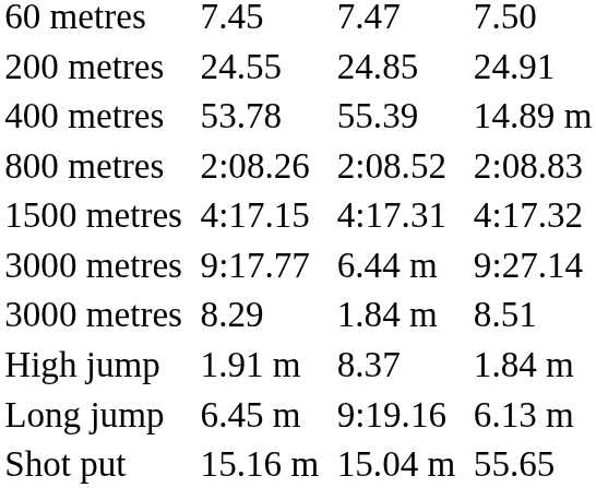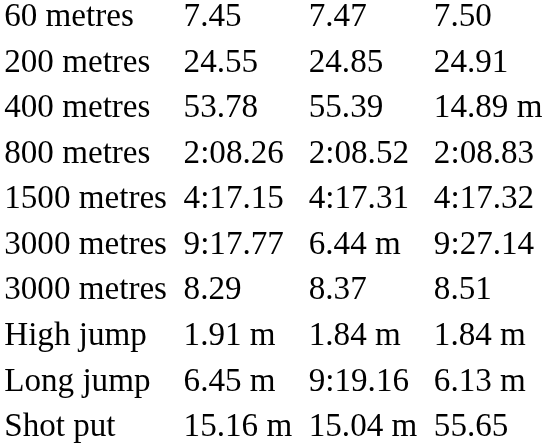 <table>
 <tr>
 <td>60 metres</td>
 <td></td>
 <td>7.45</td>
 <td></td>
 <td>7.47</td>
 <td></td>
 <td>7.50</td>
 </tr>
 <tr>
 <td>200 metres</td>
 <td></td>
 <td>24.55</td>
 <td></td>
 <td>24.85</td>
 <td></td>
 <td>24.91</td>
 </tr>
 <tr>
 <td>400 metres</td>
 <td></td>
 <td>53.78</td>
 <td></td>
 <td>55.39</td>
 <td></td>
 <td>14.89 m</td>
 </tr>
 <tr>
 <td>800 metres</td>
 <td></td>
 <td>2:08.26</td>
 <td></td>
 <td>2:08.52</td>
 <td></td>
 <td>2:08.83</td>
 </tr>
 <tr>
 <td>1500 metres</td>
 <td></td>
 <td>4:17.15</td>
 <td></td>
 <td>4:17.31</td>
 <td></td>
 <td>4:17.32</td>
 </tr>
 <tr>
 <td>3000 metres</td>
 <td></td>
 <td>9:17.77</td>
 <td></td>
 <td>6.44 m</td>
 <td></td>
 <td>9:27.14</td>
 </tr>
 <tr>
 <td>3000 metres</td>
 <td></td>
 <td>8.29</td>
 <td></td>
-<td>1.84 m</td>
+<td>8.37</td>
 <td></td>
 <td>8.51</td>
 </tr>
 <tr>
 <td>High jump</td>
 <td></td>
 <td>1.91 m</td>
 <td></td>
-<td>8.37</td>
+<td>1.84 m</td>
 <td></td>
 <td>1.84 m</td>
 </tr>
 <tr>
 <td>Long jump</td>
 <td></td>
 <td>6.45 m</td>
 <td></td>
 <td>9:19.16</td>
 <td></td>
 <td>6.13 m</td>
 </tr>
 <tr>
 <td>Shot put</td>
 <td></td>
 <td>15.16 m</td>
 <td></td>
 <td>15.04 m</td>
 <td></td>
 <td>55.65</td>
 </tr>
 </table>
